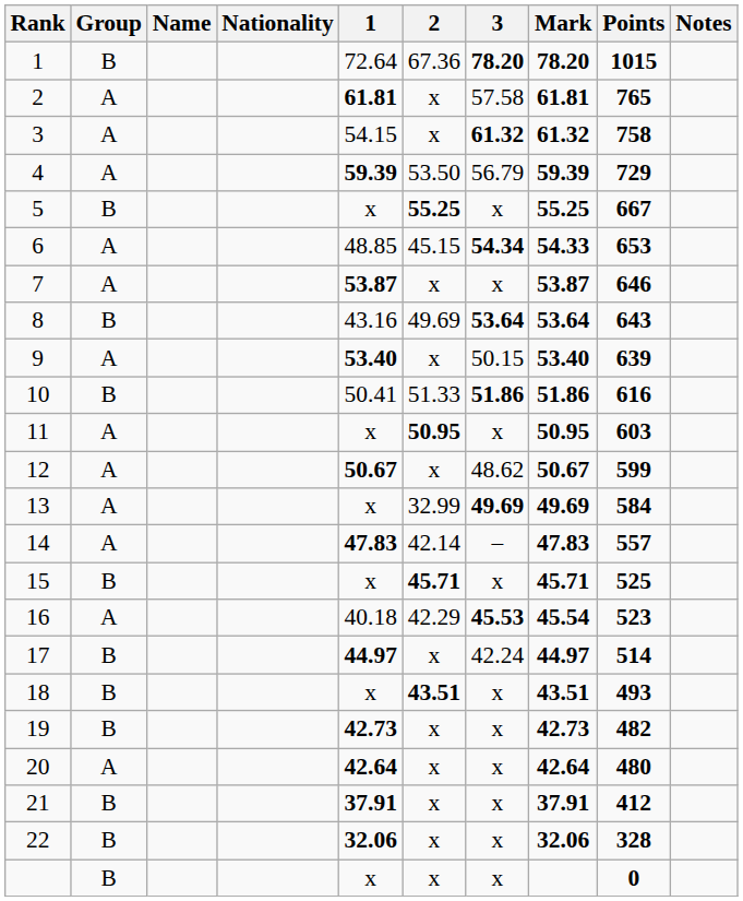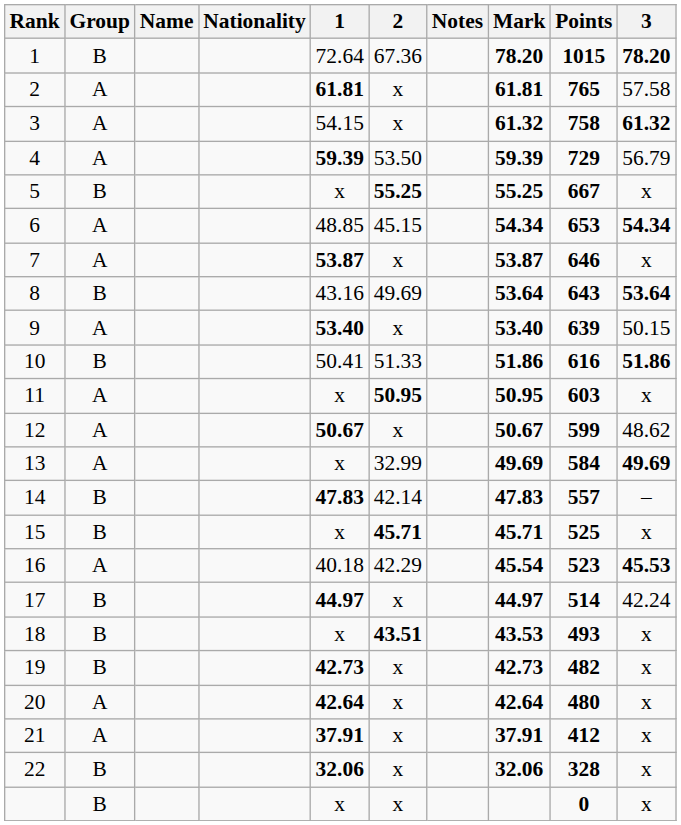 <table class="wikitable sortable" style="text-align:center">
 <tr>
 <th>Rank</th>
 <th>Group</th>
 <th>Name</th>
 <th>Nationality</th>
 <th>1</th>
 <th>2</th>
-<th>3</th>
+<th>Notes</th>
 <th>Mark</th>
 <th>Points</th>
-<th>Notes</th>
+<th>3</th>
 </tr>
 <tr>
 <td>1</td>
 <td>B</td>
 <td align=left></td>
 <td align=left></td>
 <td>72.64</td>
 <td>67.36</td>
-<td><strong>78.20</strong></td>
+<td></td>
 <td><strong>78.20</strong></td>
 <td><strong>1015</strong></td>
-<td></td>
+<td><strong>78.20</strong></td>
 </tr>
 <tr>
 <td>2</td>
 <td>A</td>
 <td align=left></td>
 <td align=left></td>
 <td><strong>61.81</strong></td>
 <td>x</td>
-<td>57.58</td>
+<td></td>
 <td><strong>61.81</strong></td>
 <td><strong>765</strong></td>
-<td></td>
+<td>57.58</td>
 </tr>
 <tr>
 <td>3</td>
 <td>A</td>
 <td align=left></td>
 <td align=left></td>
 <td>54.15</td>
 <td>x</td>
-<td><strong>61.32</strong></td>
+<td></td>
 <td><strong>61.32</strong></td>
 <td><strong>758</strong></td>
-<td></td>
+<td><strong>61.32</strong></td>
 </tr>
 <tr>
 <td>4</td>
 <td>A</td>
 <td align=left></td>
 <td align=left></td>
 <td><strong>59.39</strong></td>
 <td>53.50</td>
-<td>56.79</td>
+<td></td>
 <td><strong>59.39</strong></td>
 <td><strong>729</strong></td>
-<td></td>
+<td>56.79</td>
 </tr>
 <tr>
 <td>5</td>
 <td>B</td>
 <td align=left></td>
 <td align=left></td>
 <td>x</td>
 <td><strong>55.25</strong></td>
-<td>x</td>
+<td></td>
 <td><strong>55.25</strong></td>
 <td><strong>667</strong></td>
-<td></td>
+<td>x</td>
 </tr>
 <tr>
 <td>6</td>
 <td>A</td>
 <td align=left></td>
 <td align=left></td>
 <td>48.85</td>
 <td>45.15</td>
+<td></td>
 <td><strong>54.34</strong></td>
-<td><strong>54.33</strong></td>
 <td><strong>653</strong></td>
-<td></td>
+<td><strong>54.34</strong></td>
 </tr>
 <tr>
 <td>7</td>
 <td>A</td>
 <td align=left></td>
 <td align=left></td>
 <td><strong>53.87</strong></td>
 <td>x</td>
-<td>x</td>
+<td></td>
 <td><strong>53.87</strong></td>
 <td><strong>646</strong></td>
-<td></td>
+<td>x</td>
 </tr>
 <tr>
 <td>8</td>
 <td>B</td>
 <td align=left></td>
 <td align=left></td>
 <td>43.16</td>
 <td>49.69</td>
-<td><strong>53.64</strong></td>
+<td></td>
 <td><strong>53.64</strong></td>
 <td><strong>643</strong></td>
-<td></td>
+<td><strong>53.64</strong></td>
 </tr>
 <tr>
 <td>9</td>
 <td>A</td>
 <td align=left></td>
 <td align=left></td>
 <td><strong>53.40</strong></td>
 <td>x</td>
-<td>50.15</td>
+<td></td>
 <td><strong>53.40</strong></td>
 <td><strong>639</strong></td>
-<td></td>
+<td>50.15</td>
 </tr>
 <tr>
 <td>10</td>
 <td>B</td>
 <td align=left></td>
 <td align=left></td>
 <td>50.41</td>
 <td>51.33</td>
-<td><strong>51.86</strong></td>
+<td></td>
 <td><strong>51.86</strong></td>
 <td><strong>616</strong></td>
-<td></td>
+<td><strong>51.86</strong></td>
 </tr>
 <tr>
 <td>11</td>
 <td>A</td>
 <td align=left></td>
 <td align=left></td>
 <td>x</td>
 <td><strong>50.95</strong></td>
-<td>x</td>
+<td></td>
 <td><strong>50.95</strong></td>
 <td><strong>603</strong></td>
-<td></td>
+<td>x</td>
 </tr>
 <tr>
 <td>12</td>
 <td>A</td>
 <td align=left></td>
 <td align=left></td>
 <td><strong>50.67</strong></td>
 <td>x</td>
-<td>48.62</td>
+<td></td>
 <td><strong>50.67</strong></td>
 <td><strong>599</strong></td>
-<td></td>
+<td>48.62</td>
 </tr>
 <tr>
 <td>13</td>
 <td>A</td>
 <td align=left></td>
 <td align=left></td>
 <td>x</td>
 <td>32.99</td>
-<td><strong>49.69</strong></td>
+<td></td>
 <td><strong>49.69</strong></td>
 <td><strong>584</strong></td>
-<td></td>
+<td><strong>49.69</strong></td>
 </tr>
 <tr>
 <td>14</td>
-<td>A</td>
+<td>B</td>
 <td align=left></td>
 <td align=left></td>
 <td><strong>47.83</strong></td>
 <td>42.14</td>
-<td>–</td>
+<td></td>
 <td><strong>47.83</strong></td>
 <td><strong>557</strong></td>
-<td></td>
+<td>–</td>
 </tr>
 <tr>
 <td>15</td>
 <td>B</td>
 <td align=left></td>
 <td align=left></td>
 <td>x</td>
 <td><strong>45.71</strong></td>
-<td>x</td>
+<td></td>
 <td><strong>45.71</strong></td>
 <td><strong>525</strong></td>
-<td></td>
+<td>x</td>
 </tr>
 <tr>
 <td>16</td>
 <td>A</td>
 <td align=left></td>
 <td align=left></td>
 <td>40.18</td>
 <td>42.29</td>
-<td><strong>45.53</strong></td>
+<td></td>
 <td><strong>45.54</strong></td>
 <td><strong>523</strong></td>
-<td></td>
+<td><strong>45.53</strong></td>
 </tr>
 <tr>
 <td>17</td>
 <td>B</td>
 <td align=left></td>
 <td align=left></td>
 <td><strong>44.97</strong></td>
 <td>x</td>
-<td>42.24</td>
+<td></td>
 <td><strong>44.97</strong></td>
 <td><strong>514</strong></td>
-<td></td>
+<td>42.24</td>
 </tr>
 <tr>
 <td>18</td>
 <td>B</td>
 <td align=left></td>
 <td align=left></td>
 <td>x</td>
 <td><strong>43.51</strong></td>
+<td></td>
+<td><strong>43.53</strong></td>
+<td><strong>493</strong></td>
 <td>x</td>
-<td><strong>43.51</strong></td>
-<td><strong>493</strong></td>
-<td></td>
 </tr>
 <tr>
 <td>19</td>
 <td>B</td>
 <td align=left></td>
 <td align=left></td>
 <td><strong>42.73</strong></td>
 <td>x</td>
-<td>x</td>
+<td></td>
 <td><strong>42.73</strong></td>
 <td><strong>482</strong></td>
-<td></td>
+<td>x</td>
 </tr>
 <tr>
 <td>20</td>
 <td>A</td>
 <td align=left></td>
 <td align=left></td>
 <td><strong>42.64</strong></td>
 <td>x</td>
-<td>x</td>
+<td></td>
 <td><strong>42.64</strong></td>
 <td><strong>480</strong></td>
-<td></td>
+<td>x</td>
 </tr>
 <tr>
 <td>21</td>
-<td>B</td>
+<td>A</td>
 <td align=left></td>
 <td align=left></td>
 <td><strong>37.91</strong></td>
 <td>x</td>
-<td>x</td>
+<td></td>
 <td><strong>37.91</strong></td>
 <td><strong>412</strong></td>
-<td></td>
+<td>x</td>
 </tr>
 <tr>
 <td>22</td>
 <td>B</td>
 <td align=left></td>
 <td align=left></td>
 <td><strong>32.06</strong></td>
 <td>x</td>
-<td>x</td>
+<td></td>
 <td><strong>32.06</strong></td>
 <td><strong>328</strong></td>
-<td></td>
+<td>x</td>
 </tr>
 <tr>
 <td></td>
 <td>B</td>
 <td align=left></td>
 <td align=left></td>
 <td>x</td>
 <td>x</td>
-<td>x</td>
+<td></td>
 <td><strong></strong></td>
 <td><strong>0</strong></td>
-<td></td>
+<td>x</td>
 </tr>
 </table>
